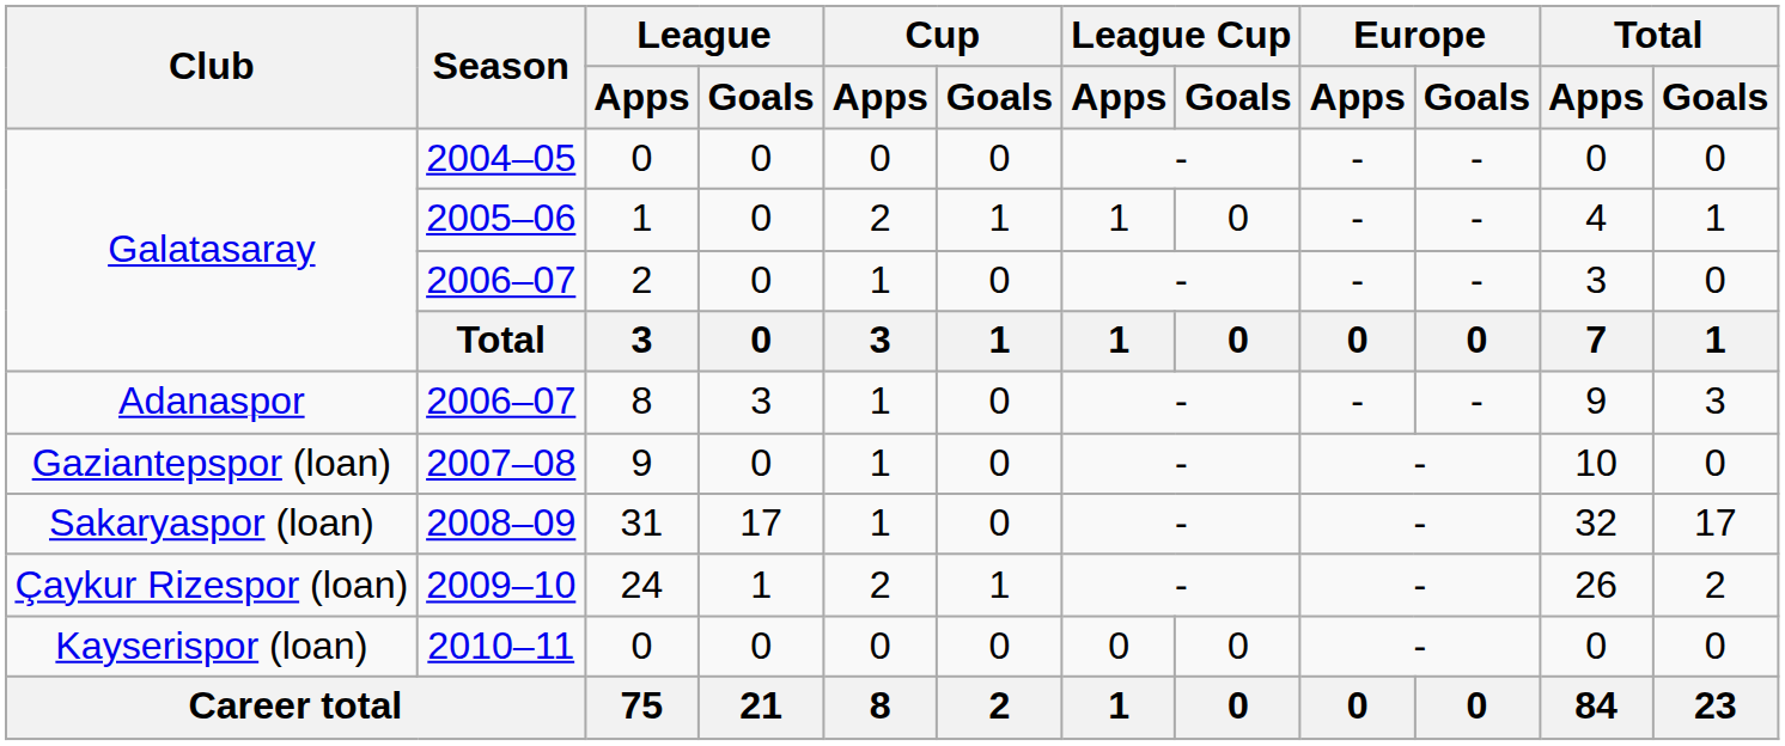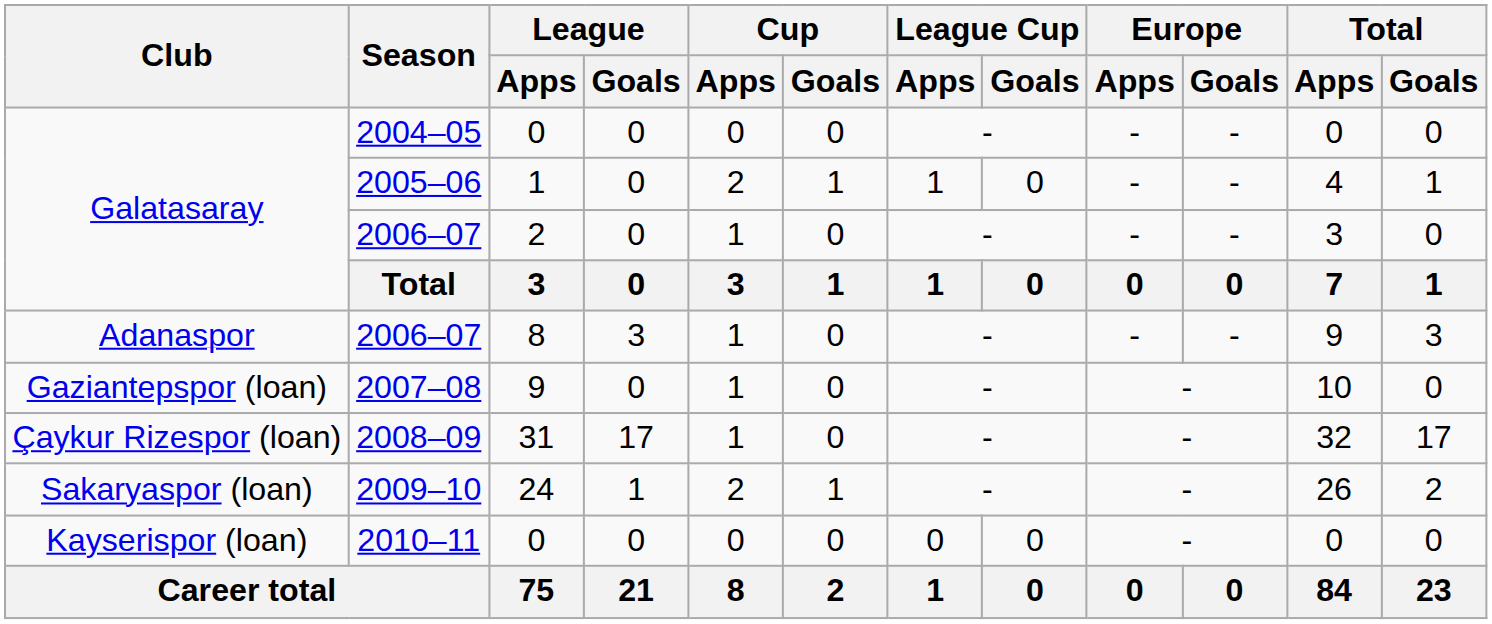 <table class="wikitable" style="text-align:center">
 <tr>
 <th rowspan="2">Club</th>
 <th rowspan="2">Season</th>
 <th colspan="2">League</th>
 <th colspan="2">Cup</th>
 <th colspan="2">League Cup</th>
 <th colspan="2">Europe</th>
 <th colspan="2">Total</th>
 </tr>
 <tr>
 <th>Apps</th>
 <th>Goals</th>
 <th>Apps</th>
 <th>Goals</th>
 <th>Apps</th>
 <th>Goals</th>
 <th>Apps</th>
 <th>Goals</th>
 <th>Apps</th>
 <th>Goals</th>
 </tr>
 <tr>
 <td rowspan="4" valign="center"><a href='#'>Galatasaray</a></td>
 <td><a href='#'>2004–05</a></td>
 <td>0</td>
 <td>0</td>
 <td>0</td>
 <td>0</td>
 <td colspan="2">-</td>
 <td>-</td>
 <td>-</td>
 <td>0</td>
 <td>0</td>
 </tr>
 <tr>
 <td><a href='#'>2005–06</a></td>
 <td>1</td>
 <td>0</td>
 <td>2</td>
 <td>1</td>
 <td>1</td>
 <td>0</td>
 <td>-</td>
 <td>-</td>
 <td>4</td>
 <td>1</td>
 </tr>
 <tr>
 <td><a href='#'>2006–07</a></td>
 <td>2</td>
 <td>0</td>
 <td>1</td>
 <td>0</td>
 <td colspan="2">-</td>
 <td>-</td>
 <td>-</td>
 <td>3</td>
 <td>0</td>
 </tr>
 <tr>
 <th>Total</th>
 <th>3</th>
 <th>0</th>
 <th>3</th>
 <th>1</th>
 <th>1</th>
 <th>0</th>
 <th>0</th>
 <th>0</th>
 <th>7</th>
 <th>1</th>
 </tr>
 <tr>
 <td><a href='#'>Adanaspor</a></td>
 <td><a href='#'>2006–07</a></td>
 <td>8</td>
 <td>3</td>
 <td>1</td>
 <td>0</td>
 <td colspan="2">-</td>
 <td>-</td>
 <td>-</td>
 <td>9</td>
 <td>3</td>
 </tr>
 <tr>
 <td><a href='#'>Gaziantepspor</a> (loan)</td>
 <td><a href='#'>2007–08</a></td>
 <td>9</td>
 <td>0</td>
 <td>1</td>
 <td>0</td>
 <td colspan="2">-</td>
 <td colspan="2">-</td>
 <td>10</td>
 <td>0</td>
 </tr>
 <tr>
-<td><a href='#'>Sakaryaspor</a> (loan)</td>
+<td><a href='#'>Çaykur Rizespor</a> (loan)</td>
 <td><a href='#'>2008–09</a></td>
 <td>31</td>
 <td>17</td>
 <td>1</td>
 <td>0</td>
 <td colspan="2">-</td>
 <td colspan="2">-</td>
 <td>32</td>
 <td>17</td>
 </tr>
 <tr>
-<td><a href='#'>Çaykur Rizespor</a> (loan)</td>
+<td><a href='#'>Sakaryaspor</a> (loan)</td>
 <td><a href='#'>2009–10</a></td>
 <td>24</td>
 <td>1</td>
 <td>2</td>
 <td>1</td>
 <td colspan="2">-</td>
 <td colspan="2">-</td>
 <td>26</td>
 <td>2</td>
 </tr>
 <tr>
 <td><a href='#'>Kayserispor</a> (loan)</td>
 <td><a href='#'>2010–11</a></td>
 <td>0</td>
 <td>0</td>
 <td>0</td>
 <td>0</td>
 <td>0</td>
 <td>0</td>
 <td colspan="2">-</td>
 <td>0</td>
 <td>0</td>
 </tr>
 <tr>
 <th colspan="2">Career total</th>
 <th>75</th>
 <th>21</th>
 <th>8</th>
 <th>2</th>
 <th>1</th>
 <th>0</th>
 <th>0</th>
 <th>0</th>
 <th>84</th>
 <th>23</th>
 </tr>
 </table>
